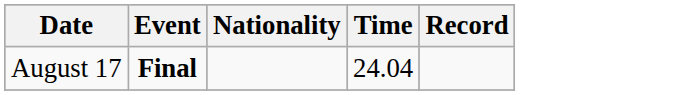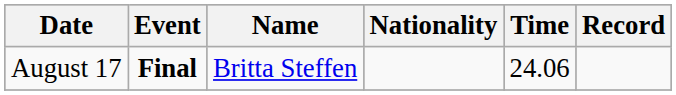 <table class=wikitable style=text-align:center>
 <tr>
 <th>Date</th>
 <th>Event</th>
+<th>Name</th>
 <th>Nationality</th>
 <th>Time</th>
 <th>Record</th>
 </tr>
 <tr>
 <td>August 17</td>
 <td><strong>Final</strong></td>
+<td align=left><a href='#'>Britta Steffen</a></td>
 <td align=left></td>
-<td>24.04</td>
+<td>24.06</td>
 <td></td>
 </tr>
 </table>
